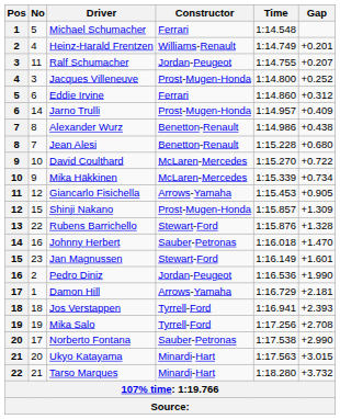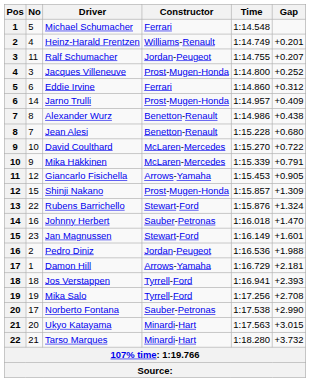 <table class="wikitable sortable" style="font-size: 95%;">
 <tr>
 <th>Pos</th>
 <th>No</th>
 <th>Driver</th>
 <th>Constructor</th>
 <th>Time</th>
 <th>Gap</th>
 </tr>
 <tr>
 <th>1</th>
 <td>5</td>
 <td> <a href='#'>Michael Schumacher</a></td>
 <td><a href='#'>Ferrari</a></td>
 <td>1:14.548</td>
 <td></td>
 </tr>
 <tr>
 <th>2</th>
 <td>4</td>
 <td> <a href='#'>Heinz-Harald Frentzen</a></td>
 <td><a href='#'>Williams</a>-<a href='#'>Renault</a></td>
 <td>1:14.749</td>
 <td>+0.201</td>
 </tr>
 <tr>
 <th>3</th>
 <td>11</td>
 <td> <a href='#'>Ralf Schumacher</a></td>
 <td><a href='#'>Jordan</a>-<a href='#'>Peugeot</a></td>
 <td>1:14.755</td>
 <td>+0.207</td>
 </tr>
 <tr>
 <th>4</th>
 <td>3</td>
 <td> <a href='#'>Jacques Villeneuve</a></td>
 <td><a href='#'>Prost</a>-<a href='#'>Mugen-Honda</a></td>
 <td>1:14.800</td>
 <td>+0.252</td>
 </tr>
 <tr>
 <th>5</th>
 <td>6</td>
 <td> <a href='#'>Eddie Irvine</a></td>
 <td><a href='#'>Ferrari</a></td>
 <td>1:14.860</td>
 <td>+0.312</td>
 </tr>
 <tr>
 <th>6</th>
 <td>14</td>
 <td> <a href='#'>Jarno Trulli</a></td>
 <td><a href='#'>Prost</a>-<a href='#'>Mugen-Honda</a></td>
 <td>1:14.957</td>
 <td>+0.409</td>
 </tr>
 <tr>
 <th>7</th>
 <td>8</td>
 <td> <a href='#'>Alexander Wurz</a></td>
 <td><a href='#'>Benetton</a>-<a href='#'>Renault</a></td>
 <td>1:14.986</td>
 <td>+0.438</td>
 </tr>
 <tr>
 <th>8</th>
 <td>7</td>
 <td> <a href='#'>Jean Alesi</a></td>
 <td><a href='#'>Benetton</a>-<a href='#'>Renault</a></td>
 <td>1:15.228</td>
 <td>+0.680</td>
 </tr>
 <tr>
 <th>9</th>
 <td>10</td>
 <td> <a href='#'>David Coulthard</a></td>
 <td><a href='#'>McLaren</a>-<a href='#'>Mercedes</a></td>
 <td>1:15.270</td>
 <td>+0.722</td>
 </tr>
 <tr>
 <th>10</th>
 <td>9</td>
 <td> <a href='#'>Mika Häkkinen</a></td>
 <td><a href='#'>McLaren</a>-<a href='#'>Mercedes</a></td>
 <td>1:15.339</td>
-<td>+0.734</td>
+<td>+0.791</td>
 </tr>
 <tr>
 <th>11</th>
 <td>12</td>
 <td> <a href='#'>Giancarlo Fisichella</a></td>
 <td><a href='#'>Arrows</a>-<a href='#'>Yamaha</a></td>
 <td>1:15.453</td>
 <td>+0.905</td>
 </tr>
 <tr>
 <th>12</th>
 <td>15</td>
 <td> <a href='#'>Shinji Nakano</a></td>
 <td><a href='#'>Prost</a>-<a href='#'>Mugen-Honda</a></td>
 <td>1:15.857</td>
 <td>+1.309</td>
 </tr>
 <tr>
 <th>13</th>
 <td>22</td>
 <td> <a href='#'>Rubens Barrichello</a></td>
 <td><a href='#'>Stewart</a>-<a href='#'>Ford</a></td>
 <td>1:15.876</td>
-<td>+1.328</td>
+<td>+1.324</td>
 </tr>
 <tr>
 <th>14</th>
 <td>16</td>
 <td> <a href='#'>Johnny Herbert</a></td>
 <td><a href='#'>Sauber</a>-<a href='#'>Petronas</a></td>
 <td>1:16.018</td>
 <td>+1.470</td>
 </tr>
 <tr>
 <th>15</th>
 <td>23</td>
 <td> <a href='#'>Jan Magnussen</a></td>
 <td><a href='#'>Stewart</a>-<a href='#'>Ford</a></td>
 <td>1:16.149</td>
 <td>+1.601</td>
 </tr>
 <tr>
 <th>16</th>
 <td>2</td>
 <td> <a href='#'>Pedro Diniz</a></td>
 <td><a href='#'>Jordan</a>-<a href='#'>Peugeot</a></td>
 <td>1:16.536</td>
-<td>+1.990</td>
+<td>+1.988</td>
 </tr>
 <tr>
 <th>17</th>
 <td>1</td>
 <td> <a href='#'>Damon Hill</a></td>
 <td><a href='#'>Arrows</a>-<a href='#'>Yamaha</a></td>
 <td>1:16.729</td>
 <td>+2.181</td>
 </tr>
 <tr>
 <th>18</th>
 <td>18</td>
 <td> <a href='#'>Jos Verstappen</a></td>
 <td><a href='#'>Tyrrell</a>-<a href='#'>Ford</a></td>
 <td>1:16.941</td>
 <td>+2.393</td>
 </tr>
 <tr>
 <th>19</th>
 <td>19</td>
 <td> <a href='#'>Mika Salo</a></td>
 <td><a href='#'>Tyrrell</a>-<a href='#'>Ford</a></td>
 <td>1:17.256</td>
 <td>+2.708</td>
 </tr>
 <tr>
 <th>20</th>
 <td>17</td>
 <td> <a href='#'>Norberto Fontana</a></td>
 <td><a href='#'>Sauber</a>-<a href='#'>Petronas</a></td>
 <td>1:17.538</td>
 <td>+2.990</td>
 </tr>
 <tr>
 <th>21</th>
 <td>20</td>
 <td> <a href='#'>Ukyo Katayama</a></td>
 <td><a href='#'>Minardi</a>-<a href='#'>Hart</a></td>
 <td>1:17.563</td>
 <td>+3.015</td>
 </tr>
 <tr>
 <th>22</th>
 <td>21</td>
 <td> <a href='#'>Tarso Marques</a></td>
 <td><a href='#'>Minardi</a>-<a href='#'>Hart</a></td>
 <td>1:18.280</td>
 <td>+3.732</td>
 </tr>
 <tr>
 <th colspan="6"><a href='#'>107% time</a>: 1:19.766</th>
 </tr>
 <tr>
 <th colspan="6">Source:</th>
 </tr>
 </table>
